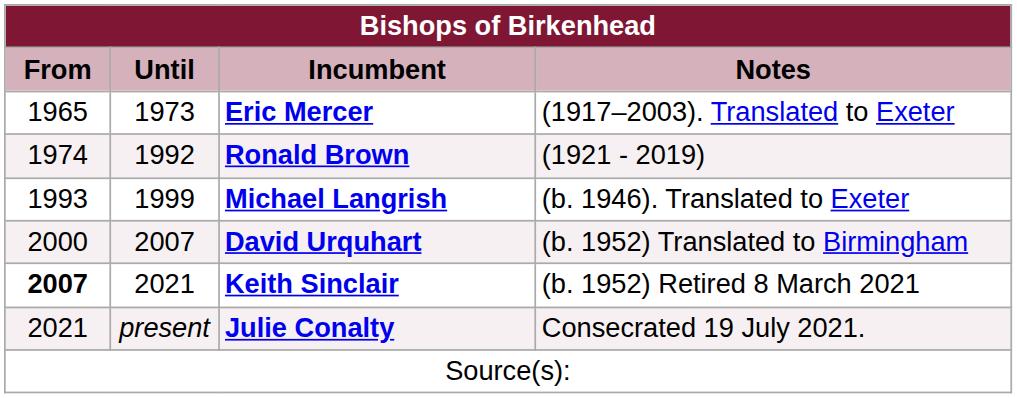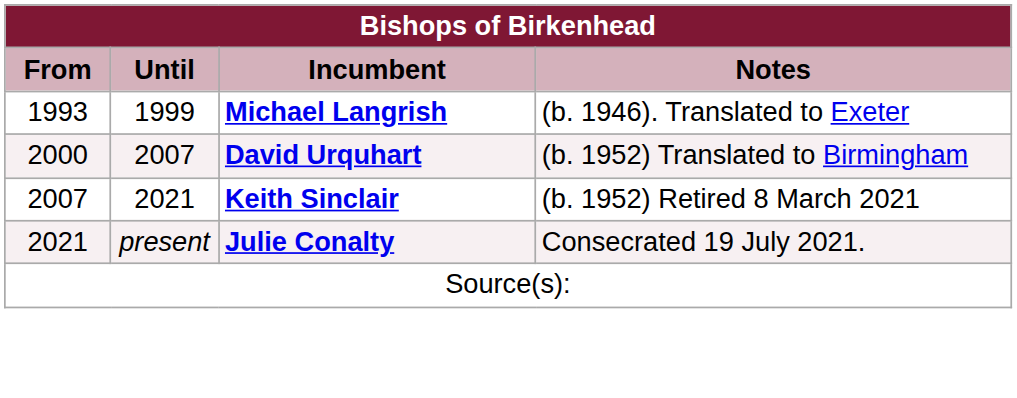 <table class="wikitable" style="width:95%;" border="1" cellpadding="2">
 <tr>
 <th colspan="4" style="background-color: #7F1734; color: white;">Bishops of Birkenhead</th>
 </tr>
 <tr valign=top>
 <th style="background-color:#D4B1BB" width="10%">From</th>
 <th style="background-color:#D4B1BB" width="10%">Until</th>
 <th style="background-color:#D4B1BB" width="30%">Incumbent</th>
 <th style="background-color:#D4B1BB" width="45%">Notes</th>
-</tr>
-<tr valign=top style="background:white;">
-<td align="center">1965</td>
-<td align="center">1973</td>
-<td><strong><a href='#'>Eric Mercer</a></strong></td>
-<td>(1917–2003). <a href='#'>Translated</a> to <a href='#'>Exeter</a></td>
-</tr>
-<tr valign=top style="background:#F7F0F2;">
-<td align="center">1974</td>
-<td align="center">1992</td>
-<td><strong><a href='#'>Ronald Brown</a></strong></td>
-<td>(1921 - 2019)</td>
 </tr>
 <tr valign=top style="background:white;">
 <td align="center">1993</td>
 <td align="center">1999</td>
 <td><strong><a href='#'>Michael Langrish</a></strong></td>
 <td>(b. 1946). Translated to <a href='#'>Exeter</a></td>
 </tr>
 <tr valign=top style="background:#F7F0F2;">
 <td align="center">2000</td>
 <td align="center">2007</td>
 <td><strong><a href='#'>David Urquhart</a></strong></td>
 <td>(b. 1952) Translated to <a href='#'>Birmingham</a></td>
 </tr>
 <tr valign=top style="background:white;">
-<td align="center"><strong>2007</strong></td>
+<td align="center">2007</td>
 <td align="center">2021</td>
 <td><strong><a href='#'>Keith Sinclair</a></strong></td>
 <td>(b. 1952) Retired 8 March 2021</td>
 </tr>
 <tr valign=top style="background:#F7F0F2;">
 <td align="center">2021</td>
 <td align="center"><em>present</em></td>
 <td><strong><a href='#'>Julie Conalty</a></strong></td>
 <td>Consecrated 19 July 2021.</td>
 </tr>
 <tr valign=top style="background:white;">
 <td align="center" colspan="4">Source(s):</td>
 </tr>
 </table>
